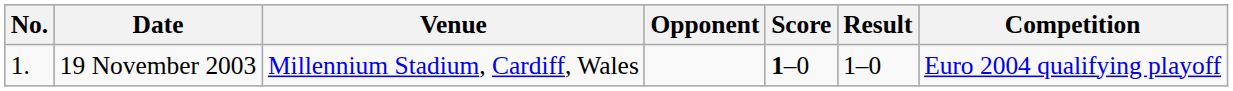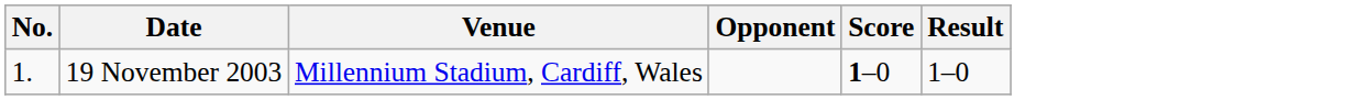 <table class="wikitable">
 <tr>
 <th>No.</th>
 <th>Date</th>
 <th>Venue</th>
 <th>Opponent</th>
 <th>Score</th>
 <th>Result</th>
-<th>Competition</th>
 </tr>
 <tr>
 <td>1.</td>
 <td>19 November 2003</td>
 <td><a href='#'>Millennium Stadium</a>, <a href='#'>Cardiff</a>, Wales</td>
 <td></td>
 <td><strong>1</strong>–0</td>
 <td>1–0</td>
-<td><a href='#'>Euro 2004 qualifying playoff</a></td>
 </tr>
 </table>
